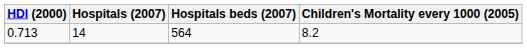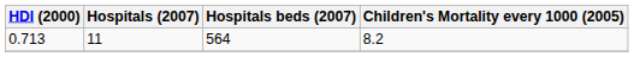 <table class="wikitable">
 <tr>
 <th><a href='#'>HDI</a> (2000)</th>
 <th>Hospitals (2007)</th>
 <th>Hospitals beds (2007)</th>
 <th>Children's Mortality every 1000 (2005)</th>
 </tr>
 <tr>
 <td>0.713</td>
-<td>14</td>
+<td>11</td>
 <td>564</td>
 <td>8.2</td>
 </tr>
 <tr>
 </tr>
 </table>
